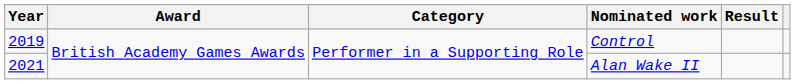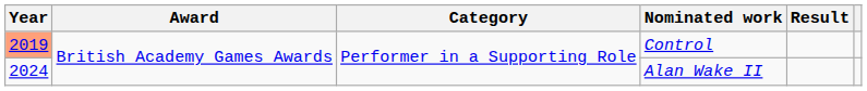 <table class=wikitable>
 <tr>
 <th scope="col">Year</th>
 <th scope="col">Award</th>
 <th scope="col">Category</th>
 <th scope="col">Nominated work</th>
 <th scope="col">Result</th>
 <th></th>
 </tr>
 <tr>
-<td style="text-align:center;"><a href='#'>2019</a></td>
+<td style="background: lightsalmon; text-align:center;"><a href='#'>2019</a></td>
 <td rowspan=2><a href='#'>British Academy Games Awards</a></td>
 <td rowspan=2><a href='#'>Performer in a Supporting Role</a></td>
 <td><em><a href='#'>Control</a></em></td>
 <td></td>
 <td style="text-align:center;"></td>
 </tr>
 <tr>
-<td style="text-align:center;"><a href='#'>2021</a></td>
+<td style="text-align:center;"><a href='#'>2024</a></td>
 <td><em><a href='#'>Alan Wake II</a></em></td>
 <td></td>
 <td style="text-align:center;"></td>
 </tr>
 </table>
